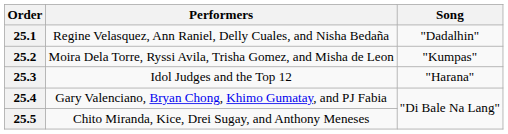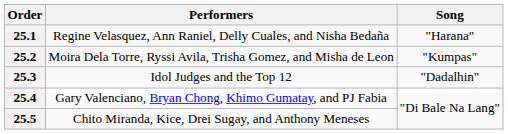 <table class="wikitable" style="text-align:center;">
 <tr>
 <th>Order</th>
 <th>Performers</th>
 <th>Song</th>
 </tr>
 <tr>
 <th>25.1</th>
 <td>Regine Velasquez, Ann Raniel, Delly Cuales, and Nisha Bedaña</td>
-<td>"Dadalhin"</td>
+<td>"Harana"</td>
 </tr>
 <tr>
 <th>25.2</th>
 <td>Moira Dela Torre, Ryssi Avila, Trisha Gomez, and Misha de Leon</td>
 <td>"Kumpas"</td>
 </tr>
 <tr>
 <th>25.3</th>
 <td>Idol Judges and the Top 12</td>
-<td>"Harana"</td>
+<td>"Dadalhin"</td>
 </tr>
 <tr>
 <th>25.4</th>
 <td>Gary Valenciano, <a href='#'>Bryan Chong</a>, <a href='#'>Khimo Gumatay</a>, and PJ Fabia</td>
 <td rowspan="2">"Di Bale Na Lang"</td>
 </tr>
 <tr>
 <th>25.5</th>
 <td>Chito Miranda, Kice, Drei Sugay, and Anthony Meneses</td>
 </tr>
 </table>
